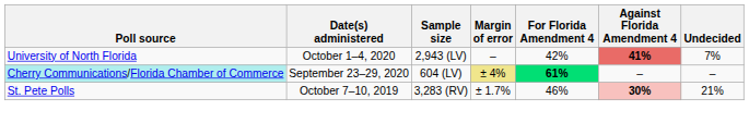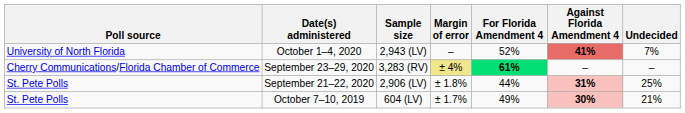 <table class="wikitable" style="font-size:90%;text-align:center;">
 <tr valign=bottom>
 <th>Poll source</th>
 <th>Date(s)<br>administered</th>
 <th>Sample<br>size</th>
 <th>Margin<br>of error</th>
 <th style="width:100px;">For Florida Amendment 4</th>
 <th style="width:100px;">Against Florida Amendment 4</th>
 <th>Undecided</th>
 </tr>
 <tr>
 <td style="text-align:left;"><a href='#'>University of North Florida</a></td>
 <td>October 1–4, 2020</td>
 <td>2,943 (LV)</td>
 <td>–</td>
-<td>42%</td>
+<td>52%</td>
 <td style="background: rgb(233, 107, 103);"><strong>41%</strong></td>
 <td>7%</td>
 </tr>
 <tr>
-<td style="background: paleturquoise; text-align:left;"><a href='#'>Cherry Communications</a>/<a href='#'>Florida Chamber of Commerce</a></td>
+<td style="text-align:left;"><a href='#'>Cherry Communications</a>/<a href='#'>Florida Chamber of Commerce</a></td>
 <td>September 23–29, 2020</td>
-<td>604 (LV)</td>
+<td>3,283 (RV)</td>
 <td style="background: khaki;">± 4%</td>
 <td style="background: rgb(1,223,116);"><strong>61%</strong></td>
 <td>–</td>
 <td>–</td>
 </tr>
 <tr>
 <td style="text-align:left;"><a href='#'>St. Pete Polls</a></td>
+<td>September 21–22, 2020</td>
+<td>2,906 (LV)</td>
+<td>± 1.8%</td>
+<td>44%</td>
+<td style="background: rgb(248, 193, 190);"><strong>31%</strong></td>
+<td>25%</td>
+</tr>
+<tr>
+<td style="text-align:left;"><a href='#'>St. Pete Polls</a></td>
 <td>October 7–10, 2019</td>
-<td>3,283 (RV)</td>
+<td>604 (LV)</td>
 <td>± 1.7%</td>
-<td>46%</td>
+<td>49%</td>
 <td style="background: rgb(248, 193, 190);"><strong>30%</strong></td>
 <td>21%</td>
 </tr>
 </table>
